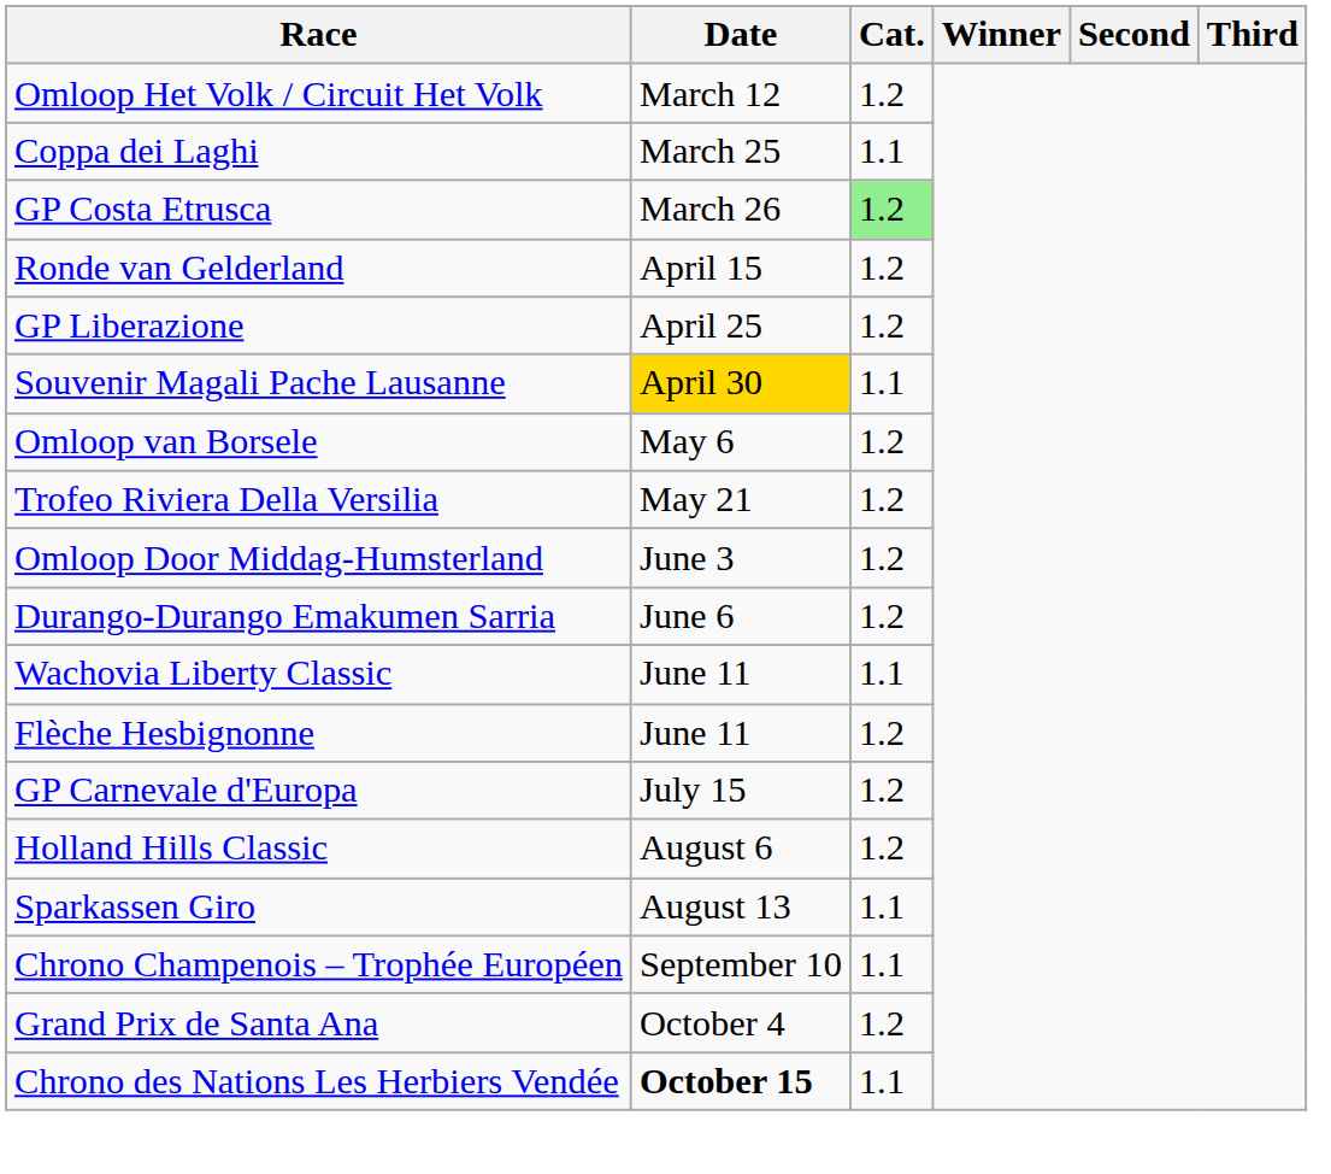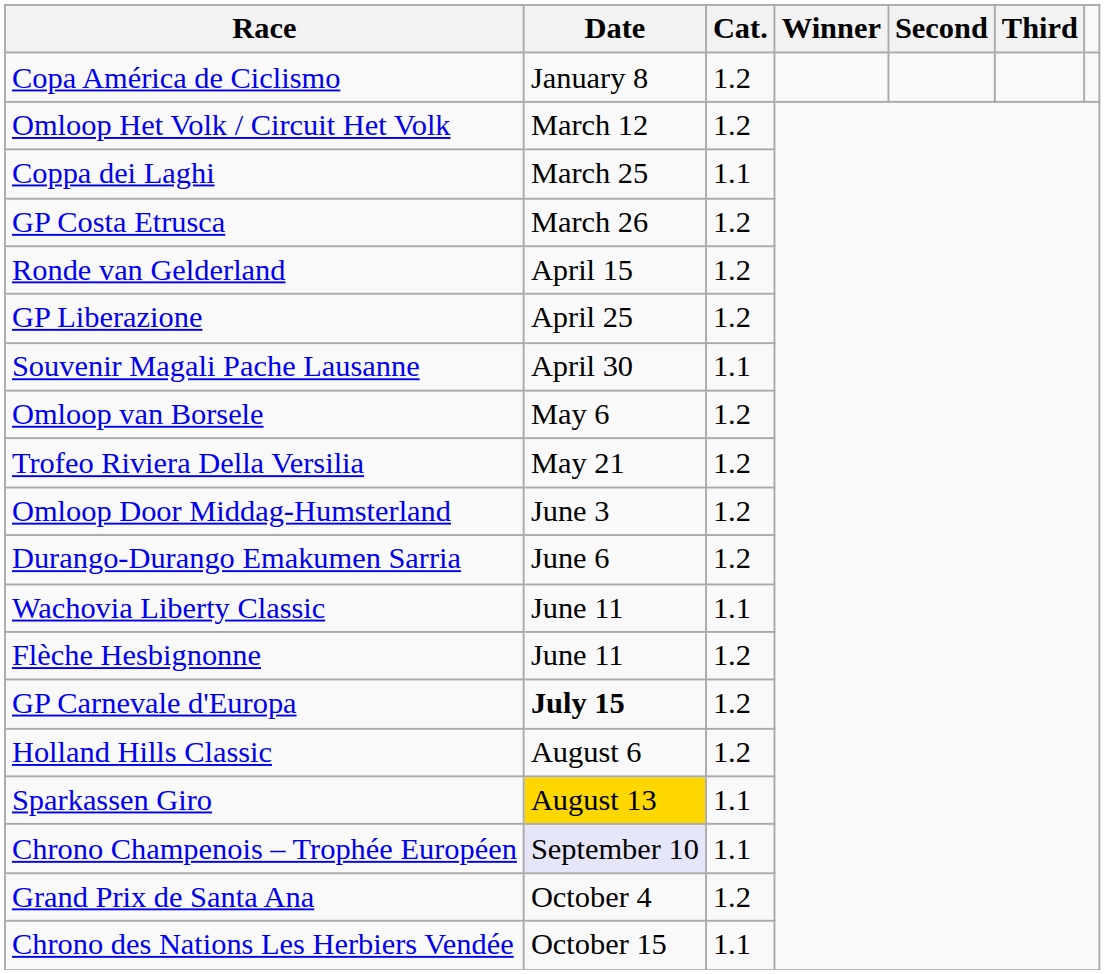 <table class=wikitable sortable>
 <tr>
 <th>Race</th>
 <th>Date</th>
 <th>Cat.</th>
 <th>Winner</th>
 <th>Second</th>
 <th>Third</th>
+</tr>
+<tr>
+<td> <a href='#'>Copa América de Ciclismo</a></td>
+<td>January 8</td>
+<td>1.2</td>
+<td></td>
+<td></td>
+<td></td>
+<td></td>
 </tr>
 <tr>
 <td> <a href='#'>Omloop Het Volk / Circuit Het Volk</a></td>
 <td>March 12</td>
 <td>1.2</td>
 </tr>
 <tr>
 <td> <a href='#'>Coppa dei Laghi</a></td>
 <td>March 25</td>
 <td>1.1</td>
 </tr>
 <tr>
 <td> <a href='#'>GP Costa Etrusca</a></td>
 <td>March 26</td>
-<td style="background: lightgreen;">1.2</td>
+<td>1.2</td>
 </tr>
 <tr>
 <td> <a href='#'>Ronde van Gelderland</a></td>
 <td>April 15</td>
 <td>1.2</td>
 </tr>
 <tr>
 <td> <a href='#'>GP Liberazione</a></td>
 <td>April 25</td>
 <td>1.2</td>
 </tr>
 <tr>
 <td> <a href='#'>Souvenir Magali Pache Lausanne</a></td>
-<td style="background: gold;">April 30</td>
+<td>April 30</td>
 <td>1.1</td>
 </tr>
 <tr>
 <td> <a href='#'>Omloop van Borsele</a></td>
 <td>May 6</td>
 <td>1.2</td>
 </tr>
 <tr>
 <td> <a href='#'>Trofeo Riviera Della Versilia</a></td>
 <td>May 21</td>
 <td>1.2</td>
 </tr>
 <tr>
 <td> <a href='#'>Omloop Door Middag-Humsterland</a></td>
 <td>June 3</td>
 <td>1.2</td>
 </tr>
 <tr>
 <td> <a href='#'>Durango-Durango Emakumen Sarria</a></td>
 <td>June 6</td>
 <td>1.2</td>
 </tr>
 <tr>
 <td> <a href='#'>Wachovia Liberty Classic</a></td>
 <td>June 11</td>
 <td>1.1</td>
 </tr>
 <tr>
 <td> <a href='#'>Flèche Hesbignonne</a></td>
 <td>June 11</td>
 <td>1.2</td>
 </tr>
 <tr>
 <td> <a href='#'>GP Carnevale d'Europa</a></td>
-<td>July 15</td>
+<td><strong>July 15</strong></td>
 <td>1.2</td>
 </tr>
 <tr>
 <td> <a href='#'>Holland Hills Classic</a></td>
 <td>August 6</td>
 <td>1.2</td>
 </tr>
 <tr>
 <td> <a href='#'>Sparkassen Giro</a></td>
-<td>August 13</td>
+<td style="background: gold;">August 13</td>
 <td>1.1</td>
 </tr>
 <tr>
 <td> <a href='#'>Chrono Champenois – Trophée Européen</a></td>
-<td>September 10</td>
+<td style="background: lavender;">September 10</td>
 <td>1.1</td>
 </tr>
 <tr>
 <td> <a href='#'>Grand Prix de Santa Ana</a></td>
 <td>October 4</td>
 <td>1.2</td>
 </tr>
 <tr>
 <td> <a href='#'>Chrono des Nations Les Herbiers Vendée</a></td>
-<td><strong>October 15</strong></td>
+<td>October 15</td>
 <td>1.1</td>
 </tr>
 </table>
